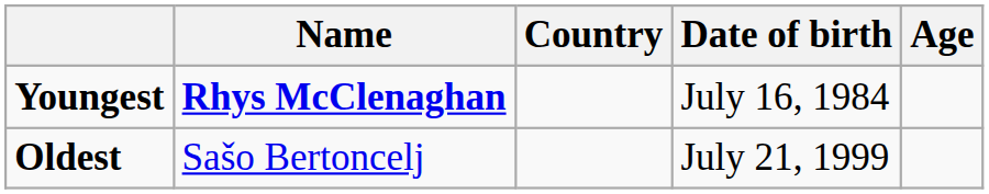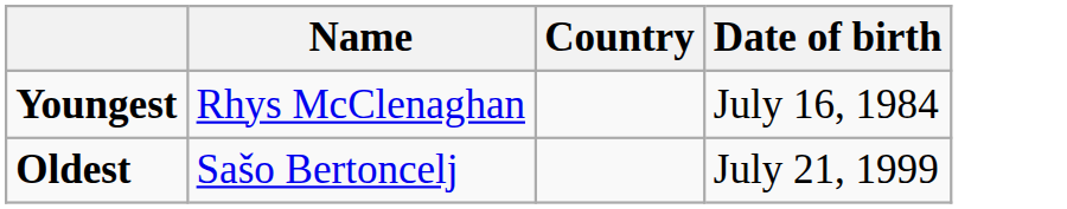 <table class="wikitable">
 <tr>
 <th></th>
 <th><strong>Name</strong></th>
 <th><strong>Country</strong></th>
 <th><strong>Date of birth</strong></th>
-<th><strong>Age</strong></th>
 </tr>
 <tr>
 <td><strong>Youngest</strong></td>
-<td><strong><a href='#'>Rhys McClenaghan</a></strong></td>
+<td><a href='#'>Rhys McClenaghan</a></td>
 <td></td>
 <td>July 16, 1984</td>
-<td></td>
 </tr>
 <tr>
 <td><strong>Oldest</strong></td>
 <td><a href='#'>Sašo Bertoncelj</a></td>
 <td></td>
 <td>July 21, 1999</td>
-<td></td>
 </tr>
 </table>
